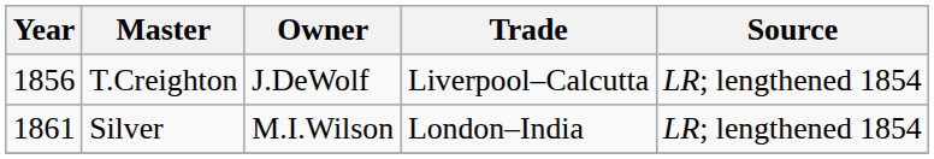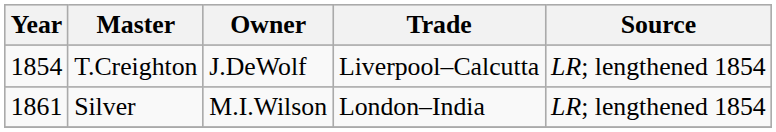 <table class=" wikitable">
 <tr>
 <th>Year</th>
 <th>Master</th>
 <th>Owner</th>
 <th>Trade</th>
 <th>Source</th>
 </tr>
 <tr>
-<td>1856</td>
+<td>1854</td>
 <td>T.Creighton</td>
 <td>J.DeWolf</td>
 <td>Liverpool–Calcutta</td>
 <td><em>LR</em>; lengthened 1854</td>
 </tr>
 <tr>
 <td>1861</td>
 <td>Silver</td>
 <td>M.I.Wilson</td>
 <td>London–India</td>
 <td><em>LR</em>; lengthened 1854</td>
 </tr>
 <tr>
 </tr>
 </table>
